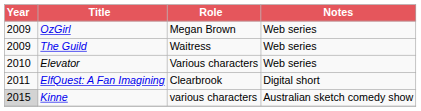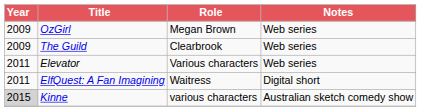 <table class="wikitable sortable">
 <tr>
 <th ! style="background:#e5565c; color:#fff;">Year  </th>
 <th ! style="background:#e5565c; color:#fff;">Title  </th>
 <th ! style="background:#e5565c; color:#fff;">Role  </th>
 <th ! class="unsortable" style="background:#e5565c; color:#fff;">Notes</th>
 </tr>
 <tr>
 <td>2009</td>
 <td><em><a href='#'>OzGirl</a></em></td>
 <td>Megan Brown</td>
 <td>Web series</td>
 </tr>
 <tr>
 <td>2009</td>
 <td><em><a href='#'>The Guild</a></em></td>
-<td>Waitress</td>
+<td>Clearbrook</td>
 <td>Web series</td>
 </tr>
 <tr>
-<td>2010</td>
+<td>2011</td>
 <td><em>Elevator</em></td>
 <td>Various characters</td>
 <td>Web series</td>
 </tr>
 <tr>
 <td>2011</td>
 <td><em><a href='#'>ElfQuest: A Fan Imagining</a></em></td>
-<td>Clearbrook</td>
+<td>Waitress</td>
 <td>Digital short</td>
 </tr>
 <tr>
 <td style="background: lightgrey;">2015</td>
 <td><em><a href='#'>Kinne</a></em></td>
 <td>various characters</td>
 <td>Australian sketch comedy show</td>
 </tr>
 <tr>
 </tr>
 </table>
